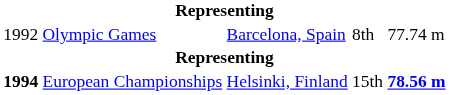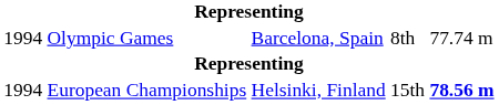 <table>
 <tr>
 <th colspan="5">Representing </th>
 </tr>
 <tr>
-<td>1992</td>
+<td>1994</td>
 <td><a href='#'>Olympic Games</a></td>
 <td><a href='#'>Barcelona, Spain</a></td>
 <td>8th</td>
 <td>77.74 m</td>
 </tr>
 <tr>
 <th colspan="5">Representing </th>
 </tr>
 <tr>
-<td><strong>1994</strong></td>
+<td>1994</td>
 <td><a href='#'>European Championships</a></td>
 <td><a href='#'>Helsinki, Finland</a></td>
 <td>15th</td>
 <td><strong><a href='#'>78.56 m</a></strong></td>
 </tr>
 </table>
